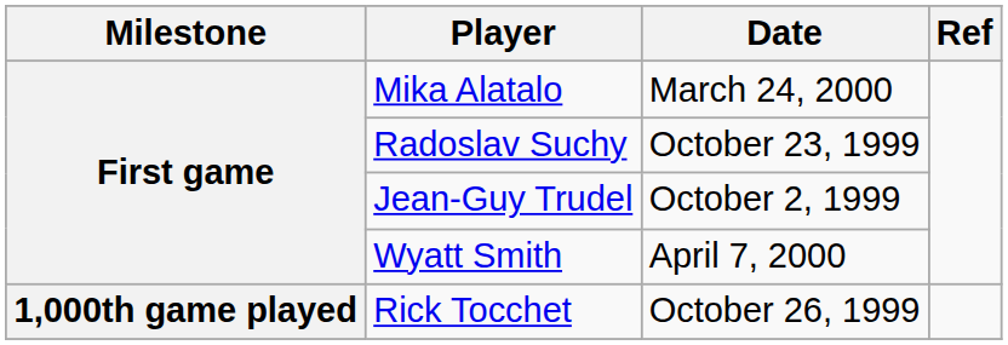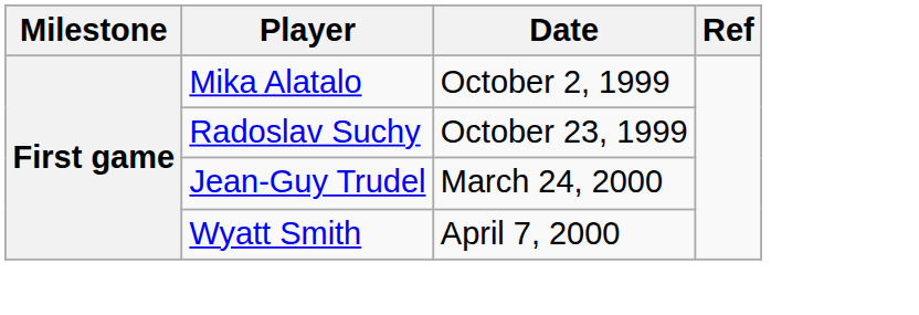 <table class="wikitable">
 <tr>
 <th scope="col">Milestone</th>
 <th scope="col">Player</th>
 <th scope="col">Date</th>
 <th scope="col">Ref</th>
 </tr>
 <tr>
 <th rowspan=4>First game</th>
 <td><a href='#'>Mika Alatalo</a></td>
-<td>March 24, 2000</td>
+<td>October 2, 1999</td>
 <td rowspan=4></td>
 </tr>
 <tr>
 <td><a href='#'>Radoslav Suchy</a></td>
 <td>October 23, 1999</td>
 </tr>
 <tr>
 <td><a href='#'>Jean-Guy Trudel</a></td>
-<td>October 2, 1999</td>
+<td>March 24, 2000</td>
 </tr>
 <tr>
 <td><a href='#'>Wyatt Smith</a></td>
 <td>April 7, 2000</td>
 </tr>
-<tr>
-<th>1,000th game played</th>
-<td><a href='#'>Rick Tocchet</a></td>
-<td>October 26, 1999</td>
-<td></td>
-</tr>
 </table>
